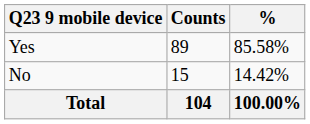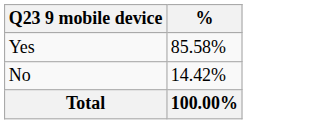 <table class="wikitable sortable">
 <tr>
 <th>Q23 9 mobile device</th>
-<th>Counts</th>
 <th>%</th>
 </tr>
 <tr>
 <td>Yes</td>
-<td>89</td>
 <td>85.58%</td>
 </tr>
 <tr>
 <td>No</td>
-<td>15</td>
 <td>14.42%</td>
 </tr>
 <tr>
 <th>Total</th>
-<th>104</th>
 <th>100.00%</th>
 </tr>
 </table>
